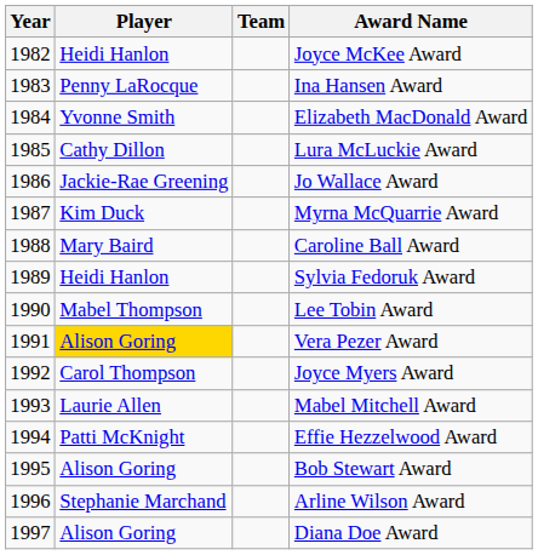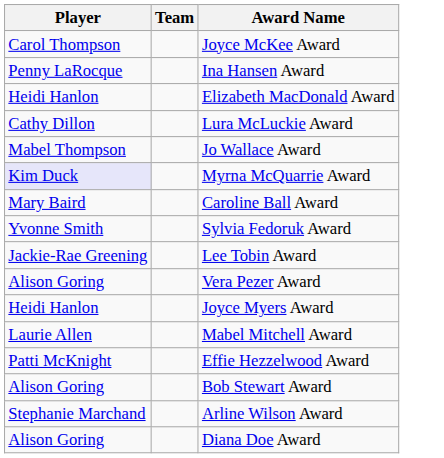 <table class="wikitable" border="1">
 <tr>
-<th scope="col">Year</th>
 <th scope="col">Player</th>
 <th scope="col">Team</th>
 <th scope="col">Award Name</th>
 </tr>
 <tr>
-<td>1982</td>
-<td><a href='#'>Heidi Hanlon</a></td>
+<td><a href='#'>Carol Thompson</a></td>
 <td></td>
 <td><a href='#'>Joyce McKee</a> Award</td>
 </tr>
 <tr>
-<td>1983</td>
 <td><a href='#'>Penny LaRocque</a></td>
 <td></td>
 <td><a href='#'>Ina Hansen</a> Award</td>
 </tr>
 <tr>
-<td>1984</td>
-<td><a href='#'>Yvonne Smith</a></td>
+<td><a href='#'>Heidi Hanlon</a></td>
 <td></td>
 <td><a href='#'>Elizabeth MacDonald</a> Award</td>
 </tr>
 <tr>
-<td>1985</td>
 <td><a href='#'>Cathy Dillon</a></td>
 <td></td>
 <td><a href='#'>Lura McLuckie</a> Award</td>
 </tr>
 <tr>
-<td>1986</td>
-<td><a href='#'>Jackie-Rae Greening</a></td>
+<td><a href='#'>Mabel Thompson</a></td>
 <td></td>
 <td><a href='#'>Jo Wallace</a> Award</td>
 </tr>
 <tr>
-<td>1987</td>
-<td><a href='#'>Kim Duck</a></td>
+<td style="background: lavender;"><a href='#'>Kim Duck</a></td>
 <td></td>
 <td><a href='#'>Myrna McQuarrie</a> Award</td>
 </tr>
 <tr>
-<td>1988</td>
 <td><a href='#'>Mary Baird</a></td>
 <td></td>
 <td><a href='#'>Caroline Ball</a> Award</td>
 </tr>
 <tr>
-<td>1989</td>
-<td><a href='#'>Heidi Hanlon</a></td>
+<td><a href='#'>Yvonne Smith</a></td>
 <td></td>
 <td><a href='#'>Sylvia Fedoruk</a> Award</td>
 </tr>
 <tr>
-<td>1990</td>
-<td><a href='#'>Mabel Thompson</a></td>
+<td><a href='#'>Jackie-Rae Greening</a></td>
 <td></td>
 <td><a href='#'>Lee Tobin</a> Award</td>
 </tr>
 <tr>
-<td>1991</td>
-<td style="background: gold;"><a href='#'>Alison Goring</a></td>
+<td><a href='#'>Alison Goring</a></td>
 <td></td>
 <td><a href='#'>Vera Pezer</a> Award</td>
 </tr>
 <tr>
-<td>1992</td>
-<td><a href='#'>Carol Thompson</a></td>
+<td><a href='#'>Heidi Hanlon</a></td>
 <td></td>
 <td><a href='#'>Joyce Myers</a> Award</td>
 </tr>
 <tr>
-<td>1993</td>
 <td><a href='#'>Laurie Allen</a></td>
 <td></td>
 <td><a href='#'>Mabel Mitchell</a> Award</td>
 </tr>
 <tr>
-<td>1994</td>
 <td><a href='#'>Patti McKnight</a></td>
 <td></td>
 <td><a href='#'>Effie Hezzelwood</a> Award</td>
 </tr>
 <tr>
-<td>1995</td>
 <td><a href='#'>Alison Goring</a></td>
 <td></td>
 <td><a href='#'>Bob Stewart</a> Award</td>
 </tr>
 <tr>
-<td>1996</td>
 <td><a href='#'>Stephanie Marchand</a></td>
 <td></td>
 <td><a href='#'>Arline Wilson</a> Award</td>
 </tr>
 <tr>
-<td>1997</td>
 <td><a href='#'>Alison Goring</a></td>
 <td></td>
 <td><a href='#'>Diana Doe</a> Award</td>
 </tr>
 </table>
